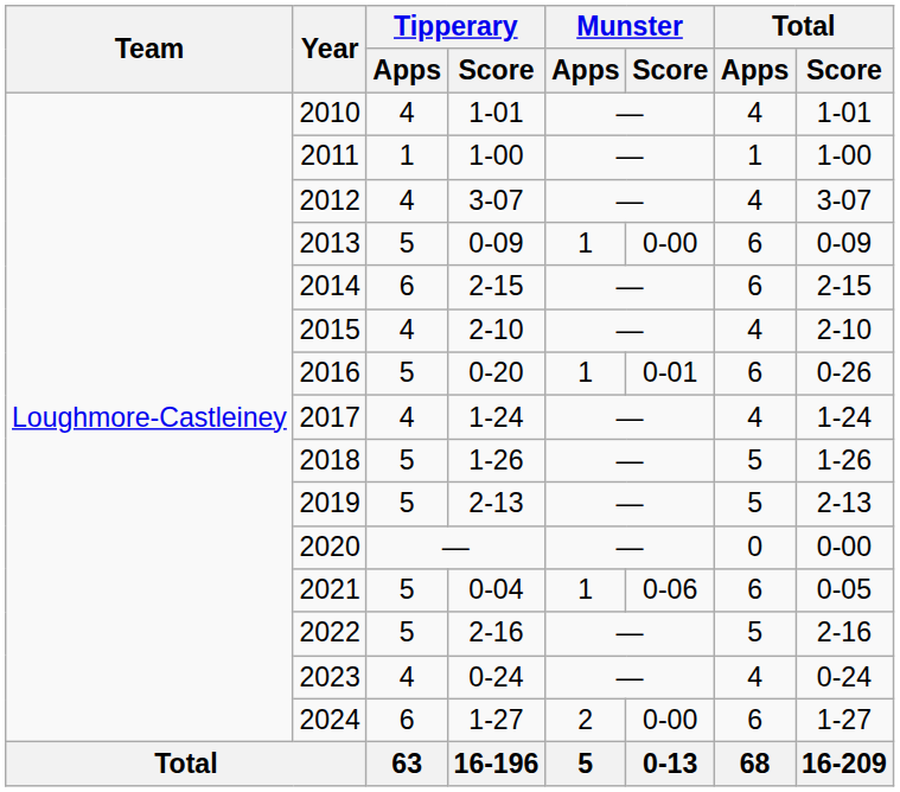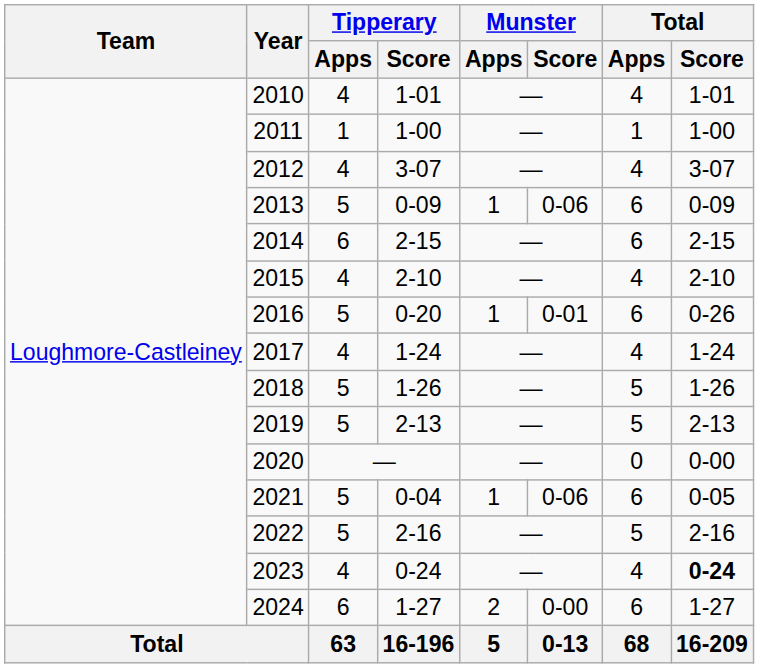 <table class="wikitable" style="text-align:center">
 <tr>
 <th rowspan="2">Team</th>
 <th rowspan="2">Year</th>
 <th colspan="2"><a href='#'>Tipperary</a></th>
 <th colspan="2"><a href='#'>Munster</a></th>
 <th colspan="2">Total</th>
 </tr>
 <tr>
 <th>Apps</th>
 <th>Score</th>
 <th>Apps</th>
 <th>Score</th>
 <th>Apps</th>
 <th>Score</th>
 </tr>
 <tr>
 <td rowspan="15"><a href='#'>Loughmore-Castleiney</a></td>
 <td>2010</td>
 <td>4</td>
 <td>1-01</td>
 <td colspan=2>—</td>
 <td>4</td>
 <td>1-01</td>
 </tr>
 <tr>
 <td>2011</td>
 <td>1</td>
 <td>1-00</td>
 <td colspan=2>—</td>
 <td>1</td>
 <td>1-00</td>
 </tr>
 <tr>
 <td>2012</td>
 <td>4</td>
 <td>3-07</td>
 <td colspan=2>—</td>
 <td>4</td>
 <td>3-07</td>
 </tr>
 <tr>
 <td>2013</td>
 <td>5</td>
 <td>0-09</td>
 <td>1</td>
-<td>0-00</td>
+<td>0-06</td>
 <td>6</td>
 <td>0-09</td>
 </tr>
 <tr>
 <td>2014</td>
 <td>6</td>
 <td>2-15</td>
 <td colspan=2>—</td>
 <td>6</td>
 <td>2-15</td>
 </tr>
 <tr>
 <td>2015</td>
 <td>4</td>
 <td>2-10</td>
 <td colspan=2>—</td>
 <td>4</td>
 <td>2-10</td>
 </tr>
 <tr>
 <td>2016</td>
 <td>5</td>
 <td>0-20</td>
 <td>1</td>
 <td>0-01</td>
 <td>6</td>
 <td>0-26</td>
 </tr>
 <tr>
 <td>2017</td>
 <td>4</td>
 <td>1-24</td>
 <td colspan=2>—</td>
 <td>4</td>
 <td>1-24</td>
 </tr>
 <tr>
 <td>2018</td>
 <td>5</td>
 <td>1-26</td>
 <td colspan=2>—</td>
 <td>5</td>
 <td>1-26</td>
 </tr>
 <tr>
 <td>2019</td>
 <td>5</td>
 <td>2-13</td>
 <td colspan=2>—</td>
 <td>5</td>
 <td>2-13</td>
 </tr>
 <tr>
 <td>2020</td>
 <td colspan=2>—</td>
 <td colspan=2>—</td>
 <td>0</td>
 <td>0-00</td>
 </tr>
 <tr>
 <td>2021</td>
 <td>5</td>
 <td>0-04</td>
 <td>1</td>
 <td>0-06</td>
 <td>6</td>
 <td>0-05</td>
 </tr>
 <tr>
 <td>2022</td>
 <td>5</td>
 <td>2-16</td>
 <td colspan=2>—</td>
 <td>5</td>
 <td>2-16</td>
 </tr>
 <tr>
 <td>2023</td>
 <td>4</td>
 <td>0-24</td>
 <td colspan=2>—</td>
 <td>4</td>
-<td>0-24</td>
+<td><strong>0-24</strong></td>
 </tr>
 <tr>
 <td>2024</td>
 <td>6</td>
 <td>1-27</td>
 <td>2</td>
 <td>0-00</td>
 <td>6</td>
 <td>1-27</td>
 </tr>
 <tr>
 <th colspan="2">Total</th>
 <th>63</th>
 <th>16-196</th>
 <th>5</th>
 <th>0-13</th>
 <th>68</th>
 <th>16-209</th>
 </tr>
 </table>
